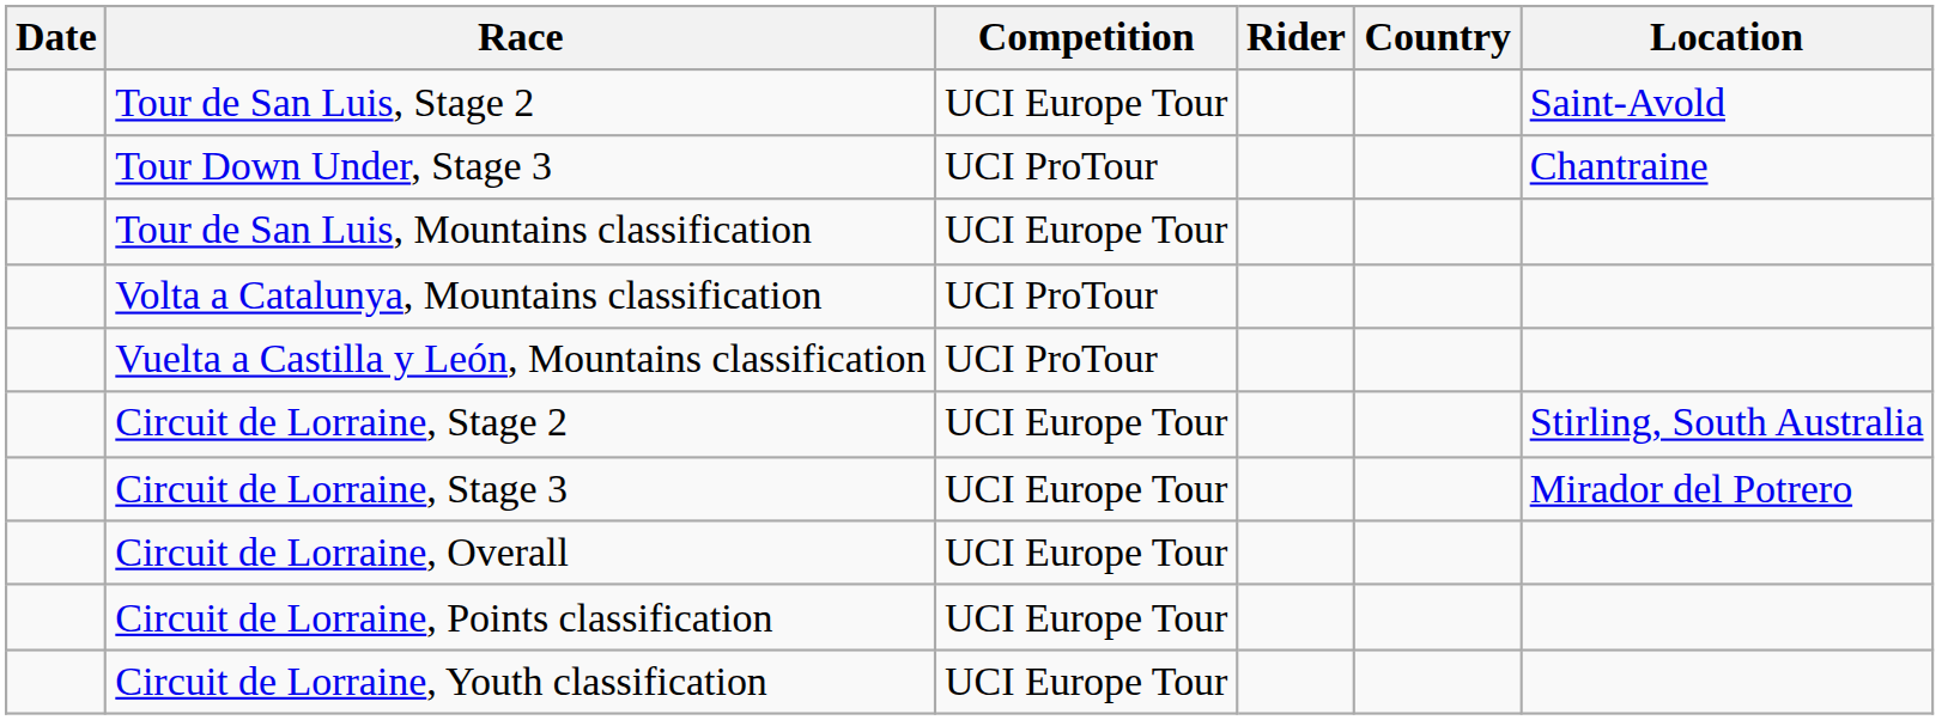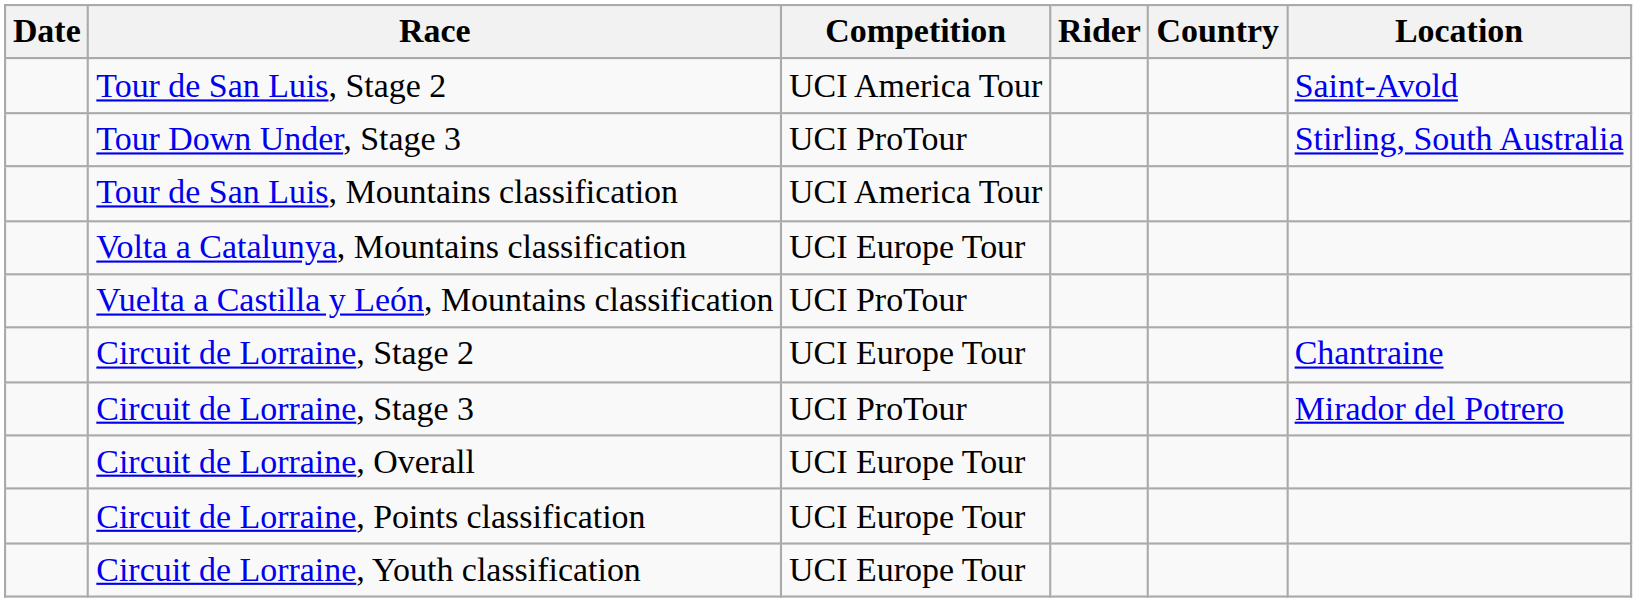 <table class="wikitable sortable">
 <tr>
 <th>Date</th>
 <th>Race</th>
 <th>Competition</th>
 <th>Rider</th>
 <th>Country</th>
 <th>Location</th>
 </tr>
 <tr>
 <td></td>
 <td><a href='#'>Tour de San Luis</a>, Stage 2</td>
-<td>UCI Europe Tour</td>
+<td>UCI America Tour</td>
 <td></td>
 <td></td>
 <td><a href='#'>Saint-Avold</a></td>
 </tr>
 <tr>
 <td></td>
 <td><a href='#'>Tour Down Under</a>, Stage 3</td>
 <td>UCI ProTour</td>
 <td></td>
 <td></td>
-<td><a href='#'>Chantraine</a></td>
+<td><a href='#'>Stirling, South Australia</a></td>
 </tr>
 <tr>
 <td></td>
 <td><a href='#'>Tour de San Luis</a>, Mountains classification</td>
-<td>UCI Europe Tour</td>
+<td>UCI America Tour</td>
 <td></td>
 <td></td>
 <td></td>
 </tr>
 <tr>
 <td></td>
 <td><a href='#'>Volta a Catalunya</a>, Mountains classification</td>
-<td>UCI ProTour</td>
+<td>UCI Europe Tour</td>
 <td></td>
 <td></td>
 <td></td>
 </tr>
 <tr>
 <td></td>
 <td><a href='#'>Vuelta a Castilla y León</a>, Mountains classification</td>
 <td>UCI ProTour</td>
 <td></td>
 <td></td>
 <td></td>
 </tr>
 <tr>
 <td></td>
 <td><a href='#'>Circuit de Lorraine</a>, Stage 2</td>
 <td>UCI Europe Tour</td>
 <td></td>
 <td></td>
-<td><a href='#'>Stirling, South Australia</a></td>
+<td><a href='#'>Chantraine</a></td>
 </tr>
 <tr>
 <td></td>
 <td><a href='#'>Circuit de Lorraine</a>, Stage 3</td>
-<td>UCI Europe Tour</td>
+<td>UCI ProTour</td>
 <td></td>
 <td></td>
 <td><a href='#'>Mirador del Potrero</a></td>
 </tr>
 <tr>
 <td></td>
 <td><a href='#'>Circuit de Lorraine</a>, Overall</td>
 <td>UCI Europe Tour</td>
 <td></td>
 <td></td>
 <td></td>
 </tr>
 <tr>
 <td></td>
 <td><a href='#'>Circuit de Lorraine</a>, Points classification</td>
 <td>UCI Europe Tour</td>
 <td></td>
 <td></td>
 <td></td>
 </tr>
 <tr>
 <td></td>
 <td><a href='#'>Circuit de Lorraine</a>, Youth classification</td>
 <td>UCI Europe Tour</td>
 <td></td>
 <td></td>
 <td></td>
 </tr>
 </table>
